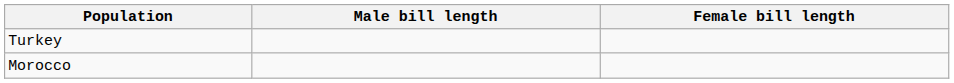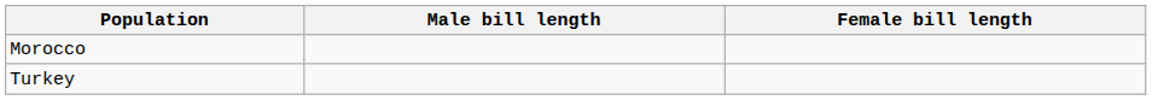 <table style="width:65%;" class="wikitable">
 <tr>
 <th width=17%>Population</th>
 <th width=24%>Male bill length</th>
 <th width=24%>Female bill length</th>
 </tr>
 <tr>
+<td>Morocco</td>
+<td style="text-align:center;"></td>
+<td style="text-align:center;"></td>
+</tr>
+<tr>
 <td>Turkey</td>
 <td style="text-align:center;"></td>
 <td style="text-align:center;"></td>
 </tr>
-<tr>
-<td>Morocco</td>
-<td style="text-align:center;"></td>
-<td style="text-align:center;"></td>
-</tr>
 </table>
